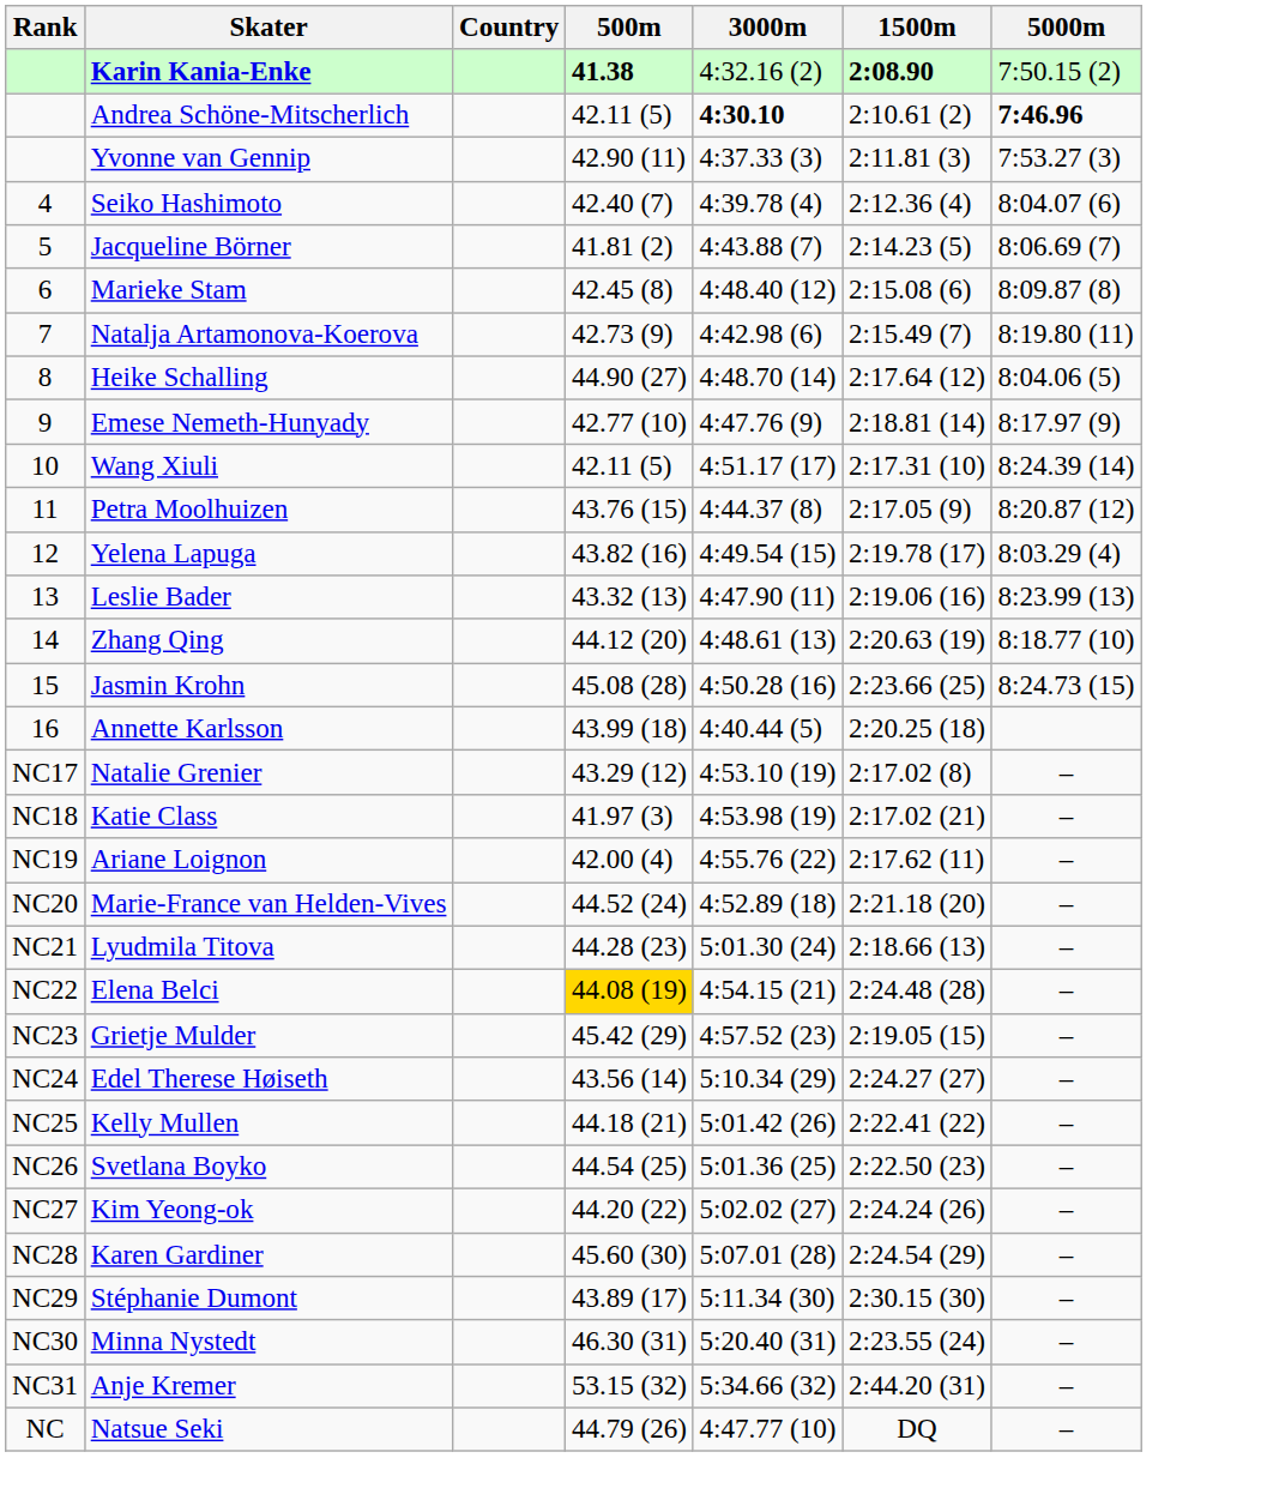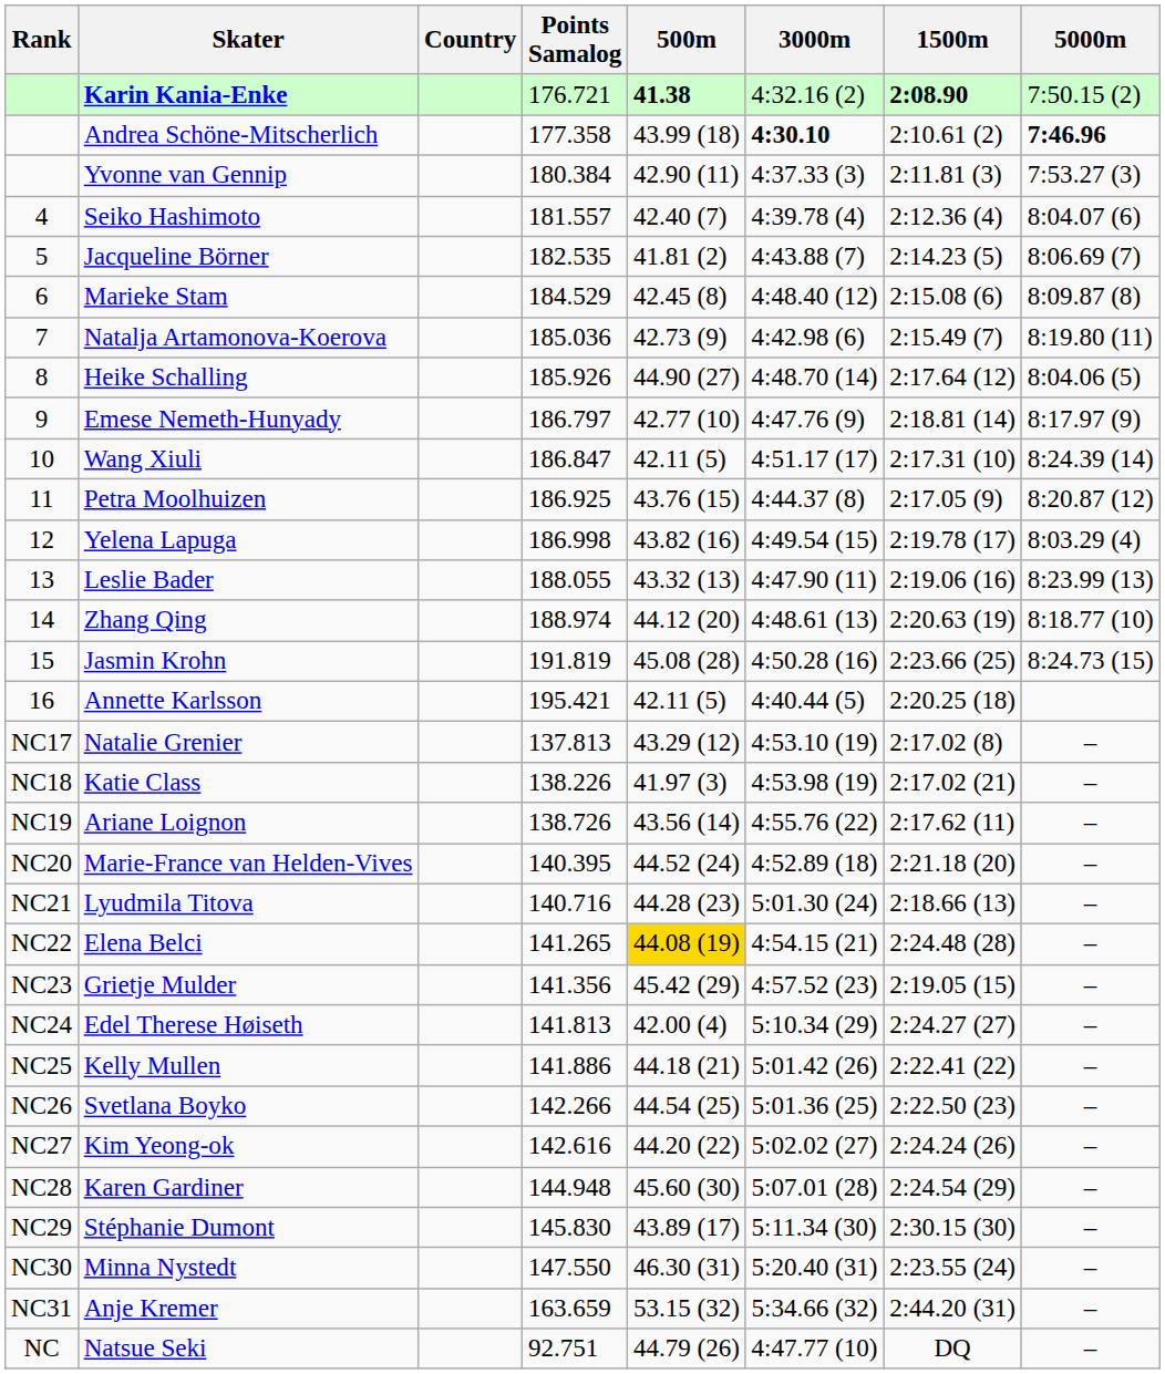 <table class="wikitable sortable" style="text-align:left">
 <tr>
 <th>Rank</th>
 <th>Skater</th>
 <th>Country</th>
+<th>Points <br> Samalog</th>
 <th>500m</th>
 <th>3000m</th>
 <th>1500m</th>
 <th>5000m</th>
 </tr>
 <tr bgcolor=ccffcc>
 <td style="text-align:center"></td>
 <td><strong><a href='#'>Karin Kania-Enke</a></strong></td>
 <td></td>
+<td>176.721</td>
 <td><strong>41.38</strong> </td>
 <td>4:32.16 (2)</td>
 <td><strong>2:08.90</strong> </td>
 <td>7:50.15 (2)</td>
 </tr>
 <tr>
 <td style="text-align:center"></td>
 <td><a href='#'>Andrea Schöne-Mitscherlich</a></td>
 <td></td>
-<td>42.11 (5)</td>
+<td>177.358</td>
+<td>43.99 (18)</td>
 <td><strong>4:30.10</strong> </td>
 <td>2:10.61 (2)</td>
 <td><strong>7:46.96</strong> </td>
 </tr>
 <tr>
 <td style="text-align:center"></td>
 <td><a href='#'>Yvonne van Gennip</a></td>
 <td></td>
+<td>180.384</td>
 <td>42.90 (11)</td>
 <td>4:37.33 (3)</td>
 <td>2:11.81 (3)</td>
 <td>7:53.27 (3)</td>
 </tr>
 <tr>
 <td style="text-align:center">4</td>
 <td><a href='#'>Seiko Hashimoto</a></td>
 <td></td>
+<td>181.557</td>
 <td>42.40 (7)</td>
 <td>4:39.78 (4)</td>
 <td>2:12.36 (4)</td>
 <td>8:04.07 (6)</td>
 </tr>
 <tr>
 <td style="text-align:center">5</td>
 <td><a href='#'>Jacqueline Börner</a></td>
 <td></td>
+<td>182.535</td>
 <td>41.81 (2)</td>
 <td>4:43.88 (7)</td>
 <td>2:14.23 (5)</td>
 <td>8:06.69 (7)</td>
 </tr>
 <tr>
 <td style="text-align:center">6</td>
 <td><a href='#'>Marieke Stam</a></td>
 <td></td>
+<td>184.529</td>
 <td>42.45 (8)</td>
 <td>4:48.40 (12)</td>
 <td>2:15.08 (6)</td>
 <td>8:09.87 (8)</td>
 </tr>
 <tr>
 <td style="text-align:center">7</td>
 <td><a href='#'>Natalja Artamonova-Koerova</a></td>
 <td></td>
+<td>185.036</td>
 <td>42.73 (9)</td>
 <td>4:42.98 (6)</td>
 <td>2:15.49 (7)</td>
 <td>8:19.80 (11)</td>
 </tr>
 <tr>
 <td style="text-align:center">8</td>
 <td><a href='#'>Heike Schalling</a></td>
 <td></td>
+<td>185.926</td>
 <td>44.90 (27)</td>
 <td>4:48.70 (14)</td>
 <td>2:17.64 (12)</td>
 <td>8:04.06 (5)</td>
 </tr>
 <tr>
 <td style="text-align:center">9</td>
 <td><a href='#'>Emese Nemeth-Hunyady</a></td>
 <td></td>
+<td>186.797</td>
 <td>42.77 (10)</td>
 <td>4:47.76 (9)</td>
 <td>2:18.81 (14)</td>
 <td>8:17.97 (9)</td>
 </tr>
 <tr>
 <td style="text-align:center">10</td>
 <td><a href='#'>Wang Xiuli</a></td>
 <td></td>
+<td>186.847</td>
 <td>42.11 (5)</td>
 <td>4:51.17 (17)</td>
 <td>2:17.31 (10)</td>
 <td>8:24.39 (14)</td>
 </tr>
 <tr>
 <td style="text-align:center">11</td>
 <td><a href='#'>Petra Moolhuizen</a></td>
 <td></td>
+<td>186.925</td>
 <td>43.76 (15)</td>
 <td>4:44.37 (8)</td>
 <td>2:17.05 (9)</td>
 <td>8:20.87 (12)</td>
 </tr>
 <tr>
 <td style="text-align:center">12</td>
 <td><a href='#'>Yelena Lapuga</a></td>
 <td></td>
+<td>186.998</td>
 <td>43.82 (16)</td>
 <td>4:49.54 (15)</td>
 <td>2:19.78 (17)</td>
 <td>8:03.29 (4)</td>
 </tr>
 <tr>
 <td style="text-align:center">13</td>
 <td><a href='#'>Leslie Bader</a></td>
 <td></td>
+<td>188.055</td>
 <td>43.32 (13)</td>
 <td>4:47.90 (11)</td>
 <td>2:19.06 (16)</td>
 <td>8:23.99 (13)</td>
 </tr>
 <tr>
 <td style="text-align:center">14</td>
 <td><a href='#'>Zhang Qing</a></td>
 <td></td>
+<td>188.974</td>
 <td>44.12 (20)</td>
 <td>4:48.61 (13)</td>
 <td>2:20.63 (19)</td>
 <td>8:18.77 (10)</td>
 </tr>
 <tr>
 <td style="text-align:center">15</td>
 <td><a href='#'>Jasmin Krohn</a></td>
 <td></td>
+<td>191.819</td>
 <td>45.08 (28)</td>
 <td>4:50.28 (16)</td>
 <td>2:23.66 (25)</td>
 <td>8:24.73 (15)</td>
 </tr>
 <tr>
 <td style="text-align:center">16</td>
 <td><a href='#'>Annette Karlsson</a></td>
 <td></td>
-<td>43.99 (18)</td>
+<td>195.421</td>
+<td>42.11 (5)</td>
 <td>4:40.44 (5)</td>
 <td>2:20.25 (18)</td>
 <td></td>
 </tr>
 <tr>
 <td style="text-align:center">NC17</td>
 <td><a href='#'>Natalie Grenier</a></td>
 <td></td>
+<td>137.813</td>
 <td>43.29 (12)</td>
 <td>4:53.10 (19)</td>
 <td>2:17.02 (8)</td>
 <td style="text-align:center">–</td>
 </tr>
 <tr>
 <td style="text-align:center">NC18</td>
 <td><a href='#'>Katie Class</a></td>
 <td></td>
+<td>138.226</td>
 <td>41.97 (3)</td>
 <td>4:53.98 (19)</td>
 <td>2:17.02 (21)</td>
 <td style="text-align:center">–</td>
 </tr>
 <tr>
 <td style="text-align:center">NC19</td>
 <td><a href='#'>Ariane Loignon</a></td>
 <td></td>
-<td>42.00 (4)</td>
+<td>138.726</td>
+<td>43.56 (14)</td>
 <td>4:55.76 (22)</td>
 <td>2:17.62 (11)</td>
 <td style="text-align:center">–</td>
 </tr>
 <tr>
 <td style="text-align:center">NC20</td>
 <td><a href='#'>Marie-France van Helden-Vives</a></td>
 <td></td>
+<td>140.395</td>
 <td>44.52 (24)</td>
 <td>4:52.89 (18)</td>
 <td>2:21.18 (20)</td>
 <td style="text-align:center">–</td>
 </tr>
 <tr>
 <td style="text-align:center">NC21</td>
 <td><a href='#'>Lyudmila Titova</a></td>
 <td></td>
+<td>140.716</td>
 <td>44.28 (23)</td>
 <td>5:01.30 (24)</td>
 <td>2:18.66 (13)</td>
 <td style="text-align:center">–</td>
 </tr>
 <tr>
 <td style="text-align:center">NC22</td>
 <td><a href='#'>Elena Belci</a></td>
 <td></td>
+<td>141.265</td>
 <td style="background: gold;">44.08 (19)</td>
 <td>4:54.15 (21)</td>
 <td>2:24.48 (28)</td>
 <td style="text-align:center">–</td>
 </tr>
 <tr>
 <td style="text-align:center">NC23</td>
 <td><a href='#'>Grietje Mulder</a></td>
 <td></td>
+<td>141.356</td>
 <td>45.42 (29)</td>
 <td>4:57.52 (23)</td>
 <td>2:19.05 (15)</td>
 <td style="text-align:center">–</td>
 </tr>
 <tr>
 <td style="text-align:center">NC24</td>
 <td><a href='#'>Edel Therese Høiseth</a></td>
 <td></td>
-<td>43.56 (14)</td>
+<td>141.813</td>
+<td>42.00 (4)</td>
 <td>5:10.34 (29)</td>
 <td>2:24.27 (27)</td>
 <td style="text-align:center">–</td>
 </tr>
 <tr>
 <td style="text-align:center">NC25</td>
 <td><a href='#'>Kelly Mullen</a></td>
 <td></td>
+<td>141.886</td>
 <td>44.18 (21)</td>
 <td>5:01.42 (26)</td>
 <td>2:22.41 (22)</td>
 <td style="text-align:center">–</td>
 </tr>
 <tr>
 <td style="text-align:center">NC26</td>
 <td><a href='#'>Svetlana Boyko</a></td>
 <td></td>
+<td>142.266</td>
 <td>44.54 (25)</td>
 <td>5:01.36 (25)</td>
 <td>2:22.50 (23)</td>
 <td style="text-align:center">–</td>
 </tr>
 <tr>
 <td style="text-align:center">NC27</td>
 <td><a href='#'>Kim Yeong-ok</a></td>
 <td></td>
+<td>142.616</td>
 <td>44.20 (22)</td>
 <td>5:02.02 (27)</td>
 <td>2:24.24 (26)</td>
 <td style="text-align:center">–</td>
 </tr>
 <tr>
 <td style="text-align:center">NC28</td>
 <td><a href='#'>Karen Gardiner</a></td>
 <td></td>
+<td>144.948</td>
 <td>45.60 (30)</td>
 <td>5:07.01 (28)</td>
 <td>2:24.54 (29)</td>
 <td style="text-align:center">–</td>
 </tr>
 <tr>
 <td style="text-align:center">NC29</td>
 <td><a href='#'>Stéphanie Dumont</a></td>
 <td></td>
+<td>145.830</td>
 <td>43.89 (17)</td>
 <td>5:11.34 (30)</td>
 <td>2:30.15 (30)</td>
 <td style="text-align:center">–</td>
 </tr>
 <tr>
 <td style="text-align:center">NC30</td>
 <td><a href='#'>Minna Nystedt</a></td>
 <td></td>
+<td>147.550</td>
 <td>46.30 (31)</td>
 <td>5:20.40 (31)</td>
 <td>2:23.55 (24)</td>
 <td style="text-align:center">–</td>
 </tr>
 <tr>
 <td style="text-align:center">NC31</td>
 <td><a href='#'>Anje Kremer</a></td>
 <td></td>
+<td>163.659</td>
 <td>53.15 (32)</td>
 <td>5:34.66 (32)</td>
 <td>2:44.20 (31)</td>
 <td style="text-align:center">–</td>
 </tr>
 <tr>
 <td style="text-align:center">NC</td>
 <td><a href='#'>Natsue Seki</a></td>
 <td></td>
+<td>92.751</td>
 <td>44.79 (26)</td>
 <td>4:47.77 (10)</td>
 <td style="text-align:center">DQ</td>
 <td style="text-align:center">–</td>
 </tr>
 </table>
